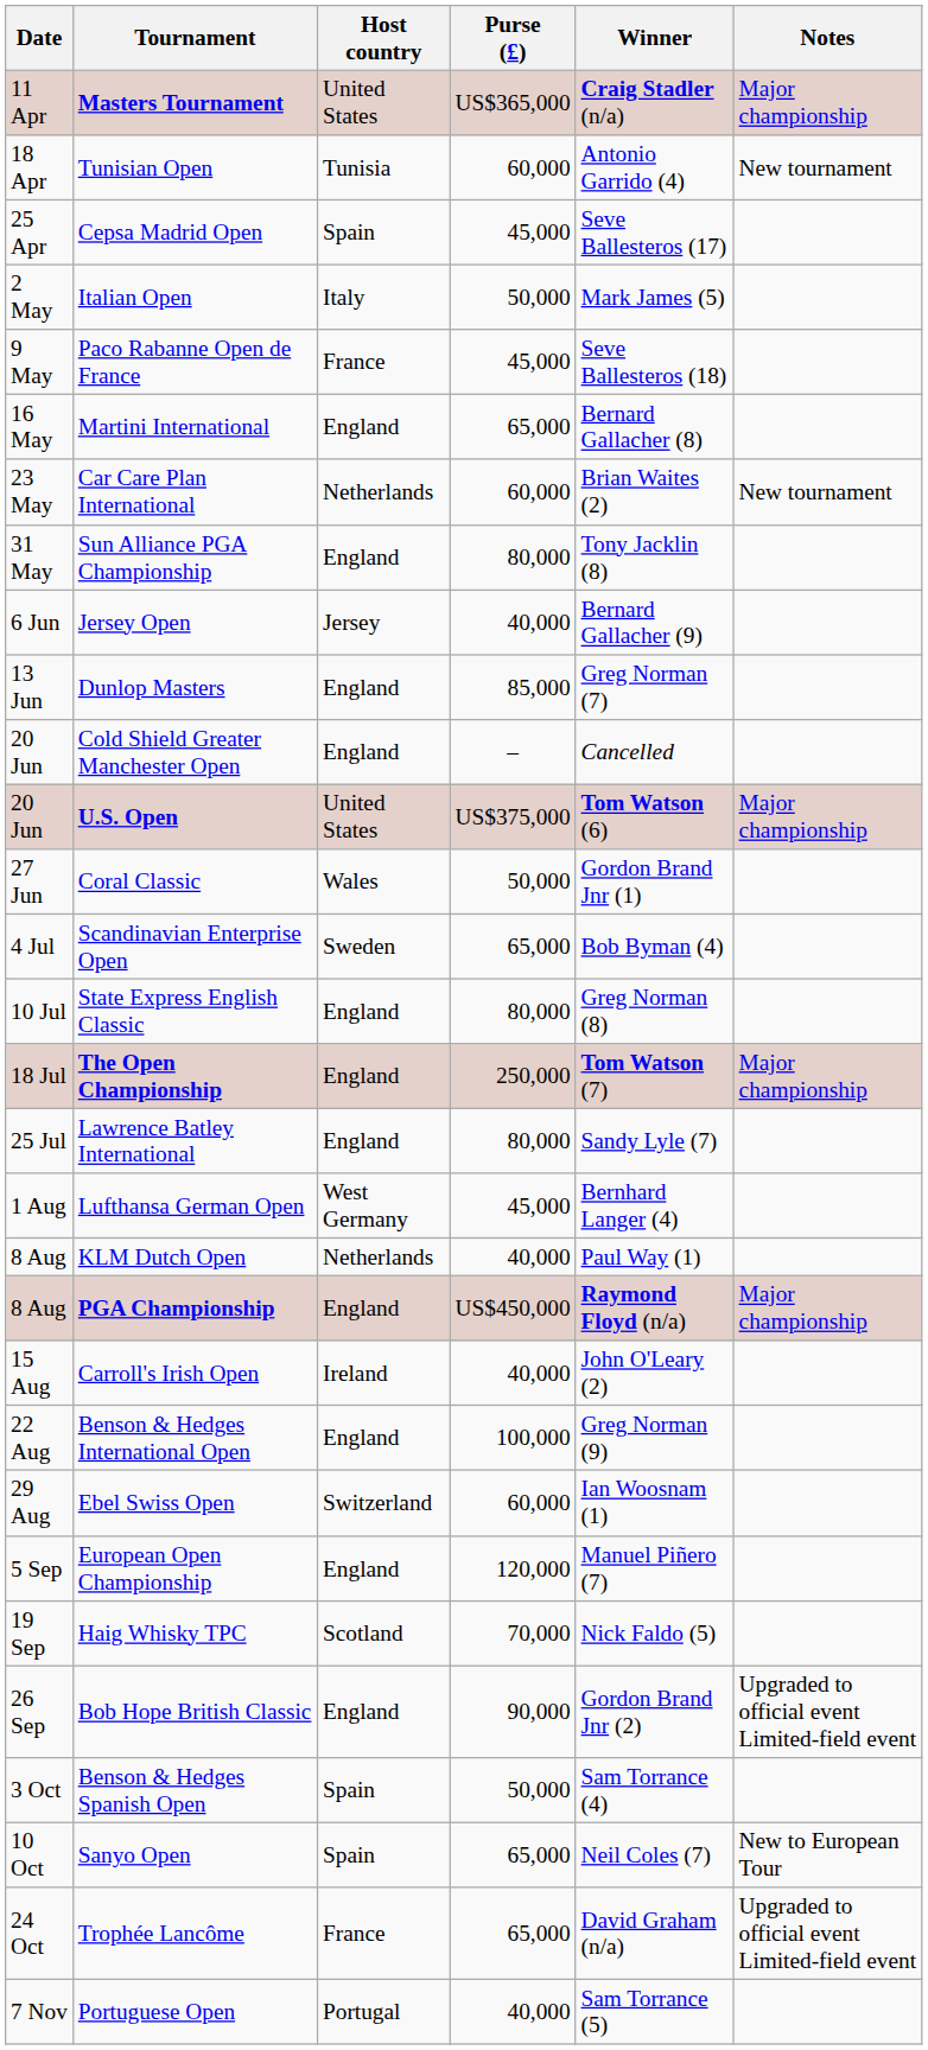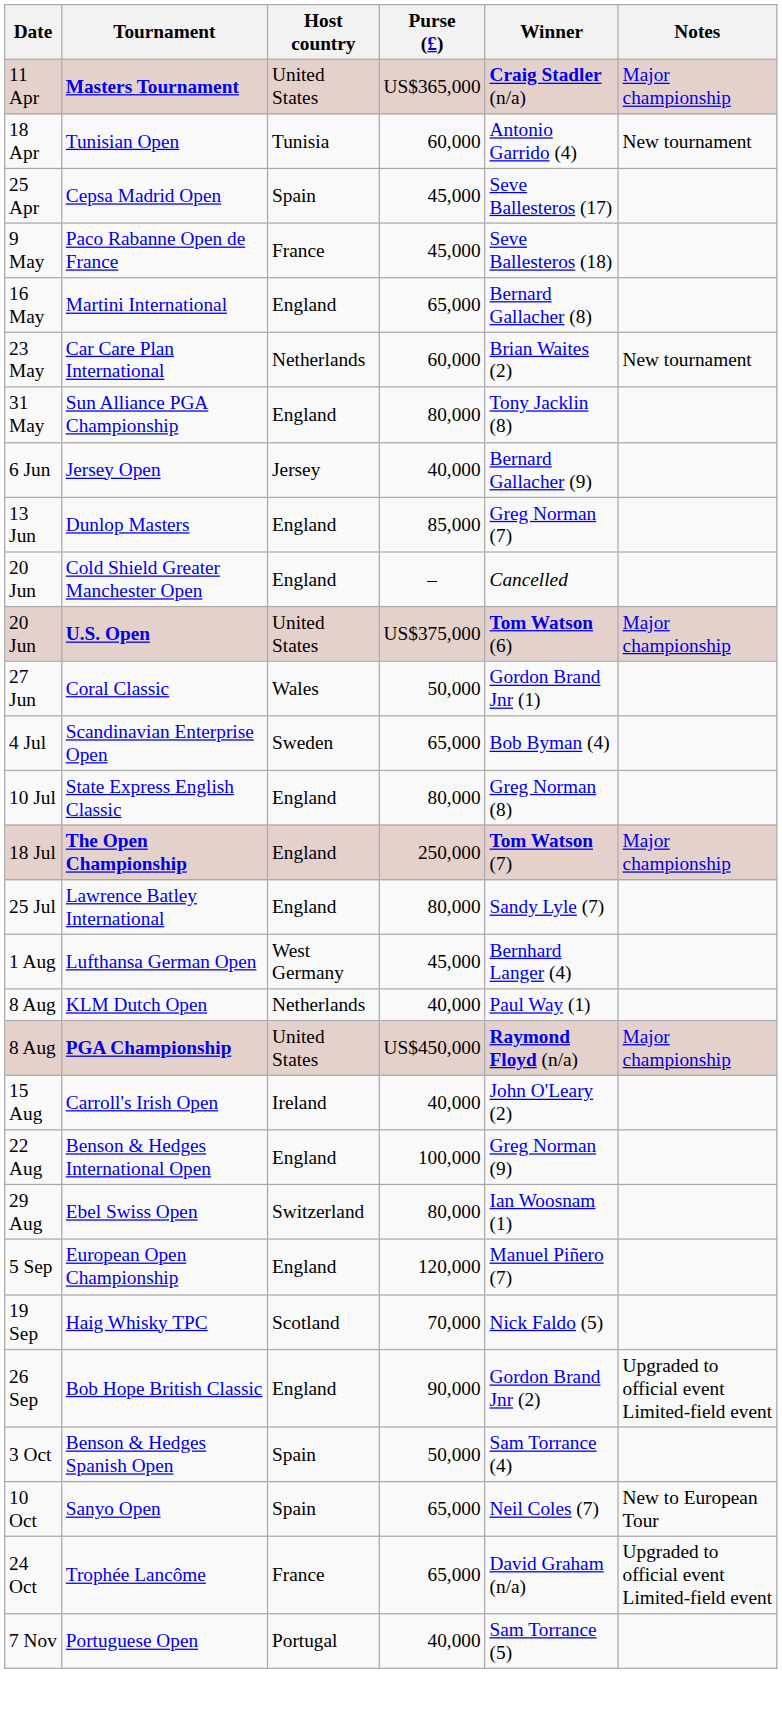 <table class="wikitable" style="font-size:95%">
 <tr>
 <th>Date</th>
 <th>Tournament</th>
 <th>Host country</th>
 <th>Purse<br>(<a href='#'>£</a>)</th>
 <th>Winner</th>
 <th>Notes</th>
 </tr>
 <tr style="background:#e5d1cb;">
 <td>11 Apr</td>
 <td><strong><a href='#'>Masters Tournament</a></strong></td>
 <td>United States</td>
 <td align=right>US$365,000</td>
 <td> <strong><a href='#'>Craig Stadler</a></strong> (n/a)</td>
 <td><a href='#'>Major championship</a></td>
 </tr>
 <tr>
 <td>18 Apr</td>
 <td><a href='#'>Tunisian Open</a></td>
 <td>Tunisia</td>
 <td align=right>60,000</td>
 <td> <a href='#'>Antonio Garrido</a> (4)</td>
 <td>New tournament</td>
 </tr>
 <tr>
 <td>25 Apr</td>
 <td><a href='#'>Cepsa Madrid Open</a></td>
 <td>Spain</td>
 <td align=right>45,000</td>
 <td> <a href='#'>Seve Ballesteros</a> (17)</td>
-<td></td>
-</tr>
-<tr>
-<td>2 May</td>
-<td><a href='#'>Italian Open</a></td>
-<td>Italy</td>
-<td align=right>50,000</td>
-<td> <a href='#'>Mark James</a> (5)</td>
 <td></td>
 </tr>
 <tr>
 <td>9 May</td>
 <td><a href='#'>Paco Rabanne Open de France</a></td>
 <td>France</td>
 <td align=right>45,000</td>
 <td> <a href='#'>Seve Ballesteros</a> (18)</td>
 <td></td>
 </tr>
 <tr>
 <td>16 May</td>
 <td><a href='#'>Martini International</a></td>
 <td>England</td>
 <td align=right>65,000</td>
 <td> <a href='#'>Bernard Gallacher</a> (8)</td>
 <td></td>
 </tr>
 <tr>
 <td>23 May</td>
 <td><a href='#'>Car Care Plan International</a></td>
 <td>Netherlands</td>
 <td align=right>60,000</td>
 <td> <a href='#'>Brian Waites</a> (2)</td>
 <td>New tournament</td>
 </tr>
 <tr>
 <td>31 May</td>
 <td><a href='#'>Sun Alliance PGA Championship</a></td>
 <td>England</td>
 <td align=right>80,000</td>
 <td> <a href='#'>Tony Jacklin</a> (8)</td>
 <td></td>
 </tr>
 <tr>
 <td>6 Jun</td>
 <td><a href='#'>Jersey Open</a></td>
 <td>Jersey</td>
 <td align=right>40,000</td>
 <td> <a href='#'>Bernard Gallacher</a> (9)</td>
 <td></td>
 </tr>
 <tr>
 <td>13 Jun</td>
 <td><a href='#'>Dunlop Masters</a></td>
 <td>England</td>
 <td align=right>85,000</td>
 <td> <a href='#'>Greg Norman</a> (7)</td>
 <td></td>
 </tr>
 <tr>
 <td>20 Jun</td>
 <td><a href='#'>Cold Shield Greater Manchester Open</a></td>
 <td>England</td>
 <td align=center>–</td>
 <td><em>Cancelled</em></td>
 <td></td>
 </tr>
 <tr style="background:#e5d1cb;">
 <td>20 Jun</td>
 <td><strong><a href='#'>U.S. Open</a></strong></td>
 <td>United States</td>
 <td align=right>US$375,000</td>
 <td> <strong><a href='#'>Tom Watson</a></strong> (6)</td>
 <td><a href='#'>Major championship</a></td>
 </tr>
 <tr>
 <td>27 Jun</td>
 <td><a href='#'>Coral Classic</a></td>
 <td>Wales</td>
 <td align=right>50,000</td>
 <td> <a href='#'>Gordon Brand Jnr</a> (1)</td>
 <td></td>
 </tr>
 <tr>
 <td>4 Jul</td>
 <td><a href='#'>Scandinavian Enterprise Open</a></td>
 <td>Sweden</td>
 <td align=right>65,000</td>
 <td> <a href='#'>Bob Byman</a> (4)</td>
 <td></td>
 </tr>
 <tr>
 <td>10 Jul</td>
 <td><a href='#'>State Express English Classic</a></td>
 <td>England</td>
 <td align=right>80,000</td>
 <td> <a href='#'>Greg Norman</a> (8)</td>
 <td></td>
 </tr>
 <tr style="background:#e5d1cb;">
 <td>18 Jul</td>
 <td><strong><a href='#'>The Open Championship</a></strong></td>
 <td>England</td>
 <td align=right>250,000</td>
 <td> <strong><a href='#'>Tom Watson</a></strong> (7)</td>
 <td><a href='#'>Major championship</a></td>
 </tr>
 <tr>
 <td>25 Jul</td>
 <td><a href='#'>Lawrence Batley International</a></td>
 <td>England</td>
 <td align=right>80,000</td>
 <td> <a href='#'>Sandy Lyle</a> (7)</td>
 <td></td>
 </tr>
 <tr>
 <td>1 Aug</td>
 <td><a href='#'>Lufthansa German Open</a></td>
 <td>West Germany</td>
 <td align=right>45,000</td>
 <td> <a href='#'>Bernhard Langer</a> (4)</td>
 <td></td>
 </tr>
 <tr>
 <td>8 Aug</td>
 <td><a href='#'>KLM Dutch Open</a></td>
 <td>Netherlands</td>
 <td align=right>40,000</td>
 <td> <a href='#'>Paul Way</a> (1)</td>
 <td></td>
 </tr>
 <tr style="background:#e5d1cb;">
 <td>8 Aug</td>
 <td><strong><a href='#'>PGA Championship</a></strong></td>
-<td>England</td>
+<td>United States</td>
 <td align=right>US$450,000</td>
 <td> <strong><a href='#'>Raymond Floyd</a></strong> (n/a)</td>
 <td><a href='#'>Major championship</a></td>
 </tr>
 <tr>
 <td>15 Aug</td>
 <td><a href='#'>Carroll's Irish Open</a></td>
 <td>Ireland</td>
 <td align=right>40,000</td>
 <td> <a href='#'>John O'Leary</a> (2)</td>
 <td></td>
 </tr>
 <tr>
 <td>22 Aug</td>
 <td><a href='#'>Benson & Hedges International Open</a></td>
 <td>England</td>
 <td align=right>100,000</td>
 <td> <a href='#'>Greg Norman</a> (9)</td>
 <td></td>
 </tr>
 <tr>
 <td>29 Aug</td>
 <td><a href='#'>Ebel Swiss Open</a></td>
 <td>Switzerland</td>
-<td align=right>60,000</td>
+<td align=right>80,000</td>
 <td> <a href='#'>Ian Woosnam</a> (1)</td>
 <td></td>
 </tr>
 <tr>
 <td>5 Sep</td>
 <td><a href='#'>European Open Championship</a></td>
 <td>England</td>
 <td align=right>120,000</td>
 <td> <a href='#'>Manuel Piñero</a> (7)</td>
 <td></td>
 </tr>
 <tr>
 <td>19 Sep</td>
 <td><a href='#'>Haig Whisky TPC</a></td>
 <td>Scotland</td>
 <td align=right>70,000</td>
 <td> <a href='#'>Nick Faldo</a> (5)</td>
 <td></td>
 </tr>
 <tr>
 <td>26 Sep</td>
 <td><a href='#'>Bob Hope British Classic</a></td>
 <td>England</td>
 <td align=right>90,000</td>
 <td> <a href='#'>Gordon Brand Jnr</a> (2)</td>
 <td>Upgraded to official event<br>Limited-field event</td>
 </tr>
 <tr>
 <td>3 Oct</td>
 <td><a href='#'>Benson & Hedges Spanish Open</a></td>
 <td>Spain</td>
 <td align=right>50,000</td>
 <td> <a href='#'>Sam Torrance</a> (4)</td>
 <td></td>
 </tr>
 <tr>
 <td>10 Oct</td>
 <td><a href='#'>Sanyo Open</a></td>
 <td>Spain</td>
 <td align=right>65,000</td>
 <td> <a href='#'>Neil Coles</a> (7)</td>
 <td>New to European Tour</td>
 </tr>
 <tr>
 <td>24 Oct</td>
 <td><a href='#'>Trophée Lancôme</a></td>
 <td>France</td>
 <td align=right>65,000</td>
 <td> <a href='#'>David Graham</a> (n/a)</td>
 <td>Upgraded to official event<br>Limited-field event</td>
 </tr>
 <tr>
 <td>7 Nov</td>
 <td><a href='#'>Portuguese Open</a></td>
 <td>Portugal</td>
 <td align=right>40,000</td>
 <td> <a href='#'>Sam Torrance</a> (5)</td>
 <td></td>
 </tr>
 </table>
